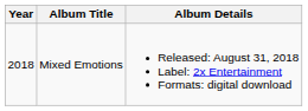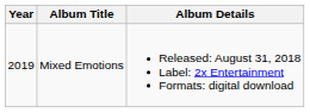 <table class="wikitable">
 <tr>
 <th>Year</th>
 <th>Album Title</th>
 <th>Album Details</th>
 </tr>
 <tr>
-<td>2018</td>
+<td>2019</td>
 <td>Mixed Emotions</td>
 <td><br><ul><li>Released: August 31, 2018</li><li>Label: <a href='#'>2x Entertainment</a></li><li>Formats: digital download</li></ul></td>
 </tr>
 </table>
